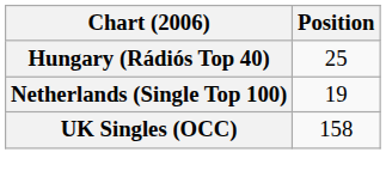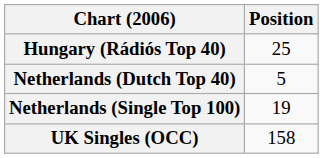 <table class="wikitable sortable plainrowheaders" style="text-align:center">
 <tr>
 <th scope="col">Chart (2006)</th>
 <th scope="col">Position</th>
 </tr>
 <tr>
 <th scope="row">Hungary (Rádiós Top 40)</th>
 <td>25</td>
 </tr>
 <tr>
+<th scope="row">Netherlands (Dutch Top 40)</th>
+<td>5</td>
+</tr>
+<tr>
 <th scope="row">Netherlands (Single Top 100)</th>
 <td>19</td>
 </tr>
 <tr>
 <th scope="row">UK Singles (OCC)</th>
 <td>158</td>
 </tr>
 </table>
